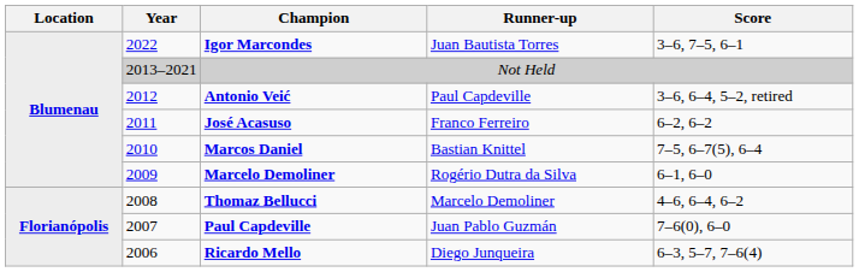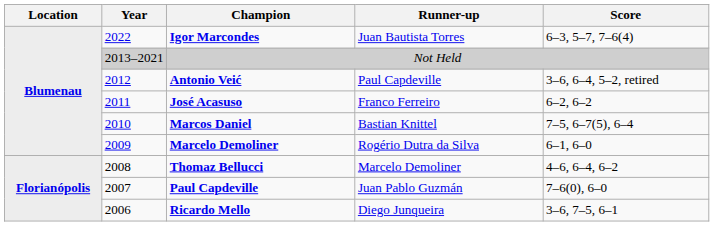 <table class="wikitable" style="font-size:90%">
 <tr>
 <th width="100">Location</th>
 <th>Year</th>
 <th width="200">Champion</th>
 <th width="200">Runner-up</th>
 <th width="175">Score</th>
 </tr>
 <tr>
 <th rowspan="6" style="background:#ededed"><a href='#'>Blumenau</a></th>
 <td><a href='#'>2022</a></td>
 <td> <strong><a href='#'>Igor Marcondes</a></strong></td>
 <td> <a href='#'>Juan Bautista Torres</a></td>
-<td>3–6, 7–5, 6–1</td>
+<td>6–3, 5–7, 7–6(4)</td>
 </tr>
 <tr>
 <td style="background:#cfcfcf">2013–2021</td>
 <td colspan=3 style="text-align:center; background:#cfcfcf"><em>Not Held</em></td>
 </tr>
 <tr>
 <td><a href='#'>2012</a></td>
 <td> <strong><a href='#'>Antonio Veić</a></strong></td>
 <td> <a href='#'>Paul Capdeville</a></td>
 <td>3–6, 6–4, 5–2, retired</td>
 </tr>
 <tr>
 <td><a href='#'>2011</a></td>
 <td> <strong><a href='#'>José Acasuso</a></strong></td>
 <td> <a href='#'>Franco Ferreiro</a></td>
 <td>6–2, 6–2</td>
 </tr>
 <tr>
 <td><a href='#'>2010</a></td>
 <td> <strong><a href='#'>Marcos Daniel</a></strong></td>
 <td> <a href='#'>Bastian Knittel</a></td>
 <td>7–5, 6–7(5), 6–4</td>
 </tr>
 <tr>
 <td><a href='#'>2009</a></td>
 <td> <strong><a href='#'>Marcelo Demoliner</a></strong></td>
 <td> <a href='#'>Rogério Dutra da Silva</a></td>
 <td>6–1, 6–0</td>
 </tr>
 <tr>
 <th rowspan="3" style="background:#ededed"><a href='#'>Florianópolis</a></th>
 <td>2008</td>
 <td> <strong><a href='#'>Thomaz Bellucci</a></strong></td>
 <td> <a href='#'>Marcelo Demoliner</a></td>
 <td>4–6, 6–4, 6–2</td>
 </tr>
 <tr>
 <td>2007</td>
 <td> <strong><a href='#'>Paul Capdeville</a></strong></td>
 <td> <a href='#'>Juan Pablo Guzmán</a></td>
 <td>7–6(0), 6–0</td>
 </tr>
 <tr>
 <td>2006</td>
 <td> <strong><a href='#'>Ricardo Mello</a></strong></td>
 <td> <a href='#'>Diego Junqueira</a></td>
-<td>6–3, 5–7, 7–6(4)</td>
+<td>3–6, 7–5, 6–1</td>
 </tr>
 </table>
